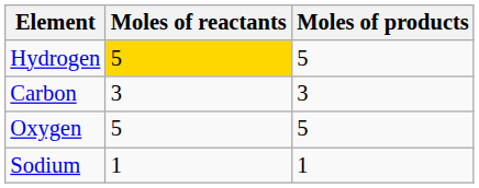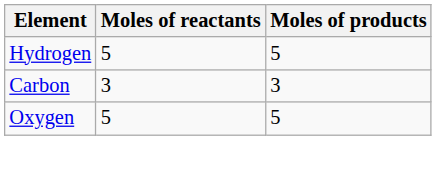 <table class="wikitable">
 <tr>
 <th>Element</th>
 <th>Moles of reactants</th>
 <th>Moles of products</th>
 </tr>
 <tr>
 <td><a href='#'>Hydrogen</a></td>
-<td style="background: gold;">5</td>
+<td>5</td>
 <td>5</td>
 </tr>
 <tr>
 <td><a href='#'>Carbon</a></td>
 <td>3</td>
 <td>3</td>
 </tr>
 <tr>
 <td><a href='#'>Oxygen</a></td>
 <td>5</td>
 <td>5</td>
 </tr>
-<tr>
-<td><a href='#'>Sodium</a></td>
-<td>1</td>
-<td>1</td>
-</tr>
 </table>
